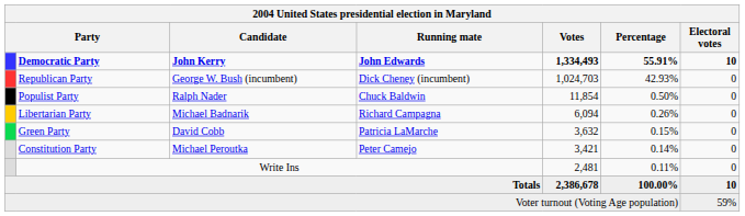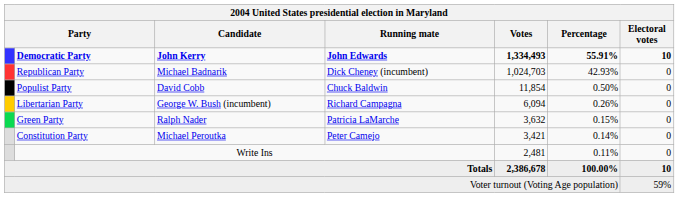 <table class="wikitable" style="font-size: 95%;">
 <tr>
 <th colspan="7">2004 United States presidential election in Maryland</th>
 </tr>
 <tr>
 <th colspan="2" style="width: 15em">Party</th>
 <th style="width: 17em">Candidate</th>
 <th style="width: 17em">Running mate</th>
 <th style="width: 5em">Votes</th>
 <th style="width: 7em">Percentage</th>
 <th style="width: 5em">Electoral votes</th>
 </tr>
 <tr>
 <th style="background:#33f; width:3px;"></th>
 <td style="width: 130px"><strong><a href='#'>Democratic Party</a></strong></td>
 <td><strong><a href='#'>John Kerry</a></strong></td>
 <td><strong><a href='#'>John Edwards</a></strong></td>
 <td style="text-align:right;"><strong>1,334,493</strong></td>
 <td style="text-align:right;"><strong>55.91%</strong></td>
 <td style="text-align:right;"><strong>10</strong></td>
 </tr>
 <tr>
 <th style="background:#f33; width:3px;"></th>
 <td style="width: 130px"><a href='#'>Republican Party</a></td>
-<td><a href='#'>George W. Bush</a> (incumbent)</td>
+<td><a href='#'>Michael Badnarik</a></td>
 <td><a href='#'>Dick Cheney</a>  (incumbent)</td>
 <td style="text-align:right;">1,024,703</td>
 <td style="text-align:right;">42.93%</td>
 <td style="text-align:right;">0</td>
 </tr>
 <tr>
 <th style="background:#000; width:3px;"></th>
 <td style="width: 130px"><a href='#'>Populist Party</a></td>
-<td><a href='#'>Ralph Nader</a></td>
+<td><a href='#'>David Cobb</a></td>
 <td><a href='#'>Chuck Baldwin</a></td>
 <td style="text-align:right;">11,854</td>
 <td style="text-align:right;">0.50%</td>
 <td style="text-align:right;">0</td>
 </tr>
 <tr>
 <th style="background:#fc0; width:3px;"></th>
 <td style="width: 130px"><a href='#'>Libertarian Party</a></td>
-<td><a href='#'>Michael Badnarik</a></td>
+<td><a href='#'>George W. Bush</a> (incumbent)</td>
 <td><a href='#'>Richard Campagna</a></td>
 <td style="text-align:right;">6,094</td>
 <td style="text-align:right;">0.26%</td>
 <td style="text-align:right;">0</td>
 </tr>
 <tr>
 <th style="background:#0bda51; width:3px;"></th>
 <td style="width: 130px"><a href='#'>Green Party</a></td>
-<td><a href='#'>David Cobb</a></td>
+<td><a href='#'>Ralph Nader</a></td>
 <td><a href='#'>Patricia LaMarche</a></td>
 <td style="text-align:right;">3,632</td>
 <td style="text-align:right;">0.15%</td>
 <td style="text-align:right;">0</td>
 </tr>
 <tr>
 <th style="background:#ddd; width:3px;"></th>
 <td style="width: 130px"><a href='#'>Constitution Party</a></td>
 <td><a href='#'>Michael Peroutka</a></td>
 <td><a href='#'>Peter Camejo</a></td>
 <td style="text-align:right;">3,421</td>
 <td style="text-align:right;">0.14%</td>
 <td style="text-align:right;">0</td>
 </tr>
 <tr>
 <th style="background:#ddd; width:3px;"></th>
 <td colspan="3" style="text-align:center;">Write Ins</td>
 <td style="text-align:right;">2,481</td>
 <td style="text-align:right;">0.11%</td>
 <td style="text-align:right;">0</td>
 </tr>
 <tr style="background:#eee; text-align:right;">
 <td colspan="4"><strong>Totals</strong></td>
 <td><strong>2,386,678</strong></td>
 <td><strong>100.00%</strong></td>
 <td><strong>10</strong></td>
 </tr>
 <tr style="background:#eee; text-align:right;">
 <td colspan="6">Voter turnout (Voting Age population)</td>
 <td>59%</td>
 </tr>
 </table>
